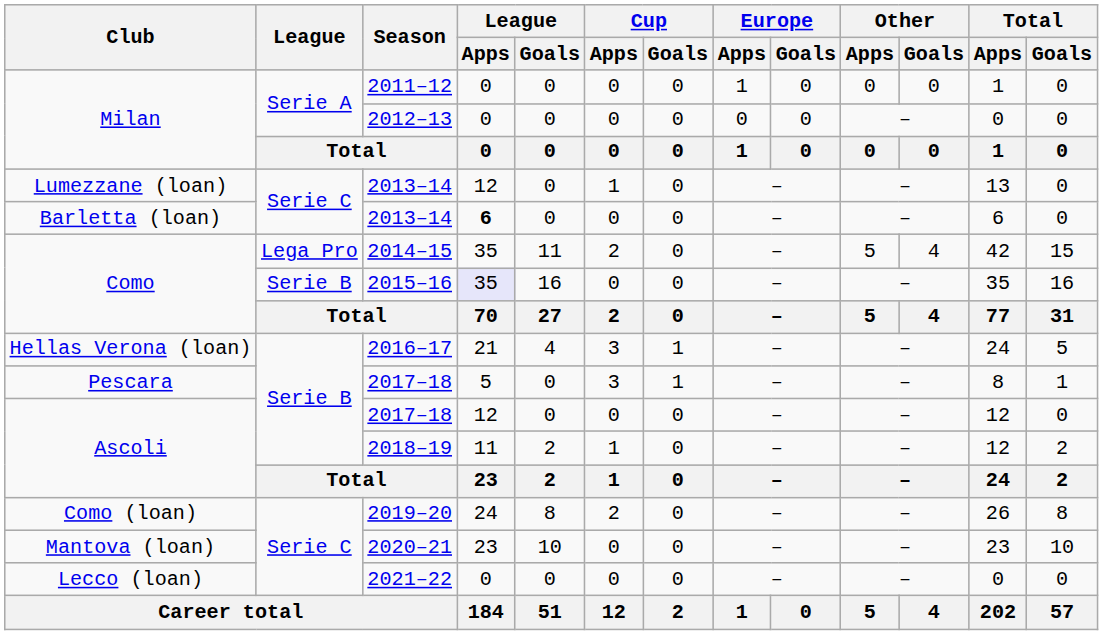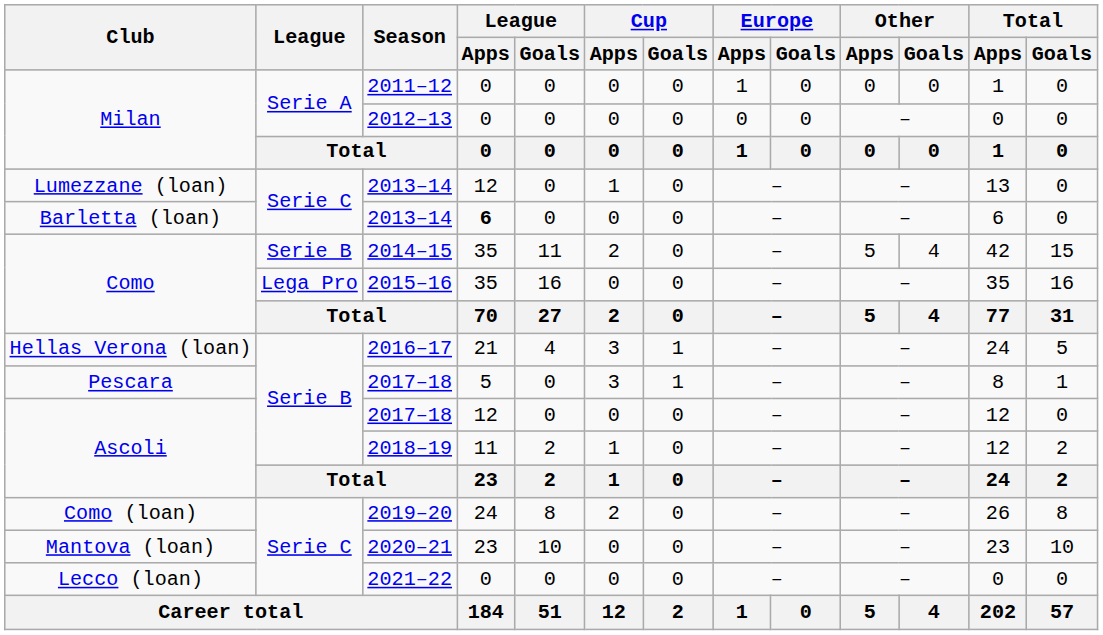 <table class="wikitable" style="text-align: center;">
 <tr>
 <th rowspan="2">Club</th>
 <th rowspan="2">League</th>
 <th rowspan="2">Season</th>
 <th colspan="2">League</th>
 <th colspan="2"><a href='#'>Cup</a></th>
 <th colspan="2"><a href='#'>Europe</a></th>
 <th colspan="2">Other</th>
 <th colspan="2">Total</th>
 </tr>
 <tr>
 <th>Apps</th>
 <th>Goals</th>
 <th>Apps</th>
 <th>Goals</th>
 <th>Apps</th>
 <th>Goals</th>
 <th>Apps</th>
 <th>Goals</th>
 <th>Apps</th>
 <th>Goals</th>
 </tr>
 <tr>
 <td rowspan=3><a href='#'>Milan</a></td>
 <td rowspan=2><a href='#'>Serie A</a></td>
 <td><a href='#'>2011–12</a></td>
 <td>0</td>
 <td>0</td>
 <td>0</td>
 <td>0</td>
 <td>1</td>
 <td>0</td>
 <td>0</td>
 <td>0</td>
 <td>1</td>
 <td>0</td>
 </tr>
 <tr>
 <td><a href='#'>2012–13</a></td>
 <td>0</td>
 <td>0</td>
 <td>0</td>
 <td>0</td>
 <td>0</td>
 <td>0</td>
 <td colspan=2>–</td>
 <td>0</td>
 <td>0</td>
 </tr>
 <tr>
 <th colspan=2>Total</th>
 <th>0</th>
 <th>0</th>
 <th>0</th>
 <th>0</th>
 <th>1</th>
 <th>0</th>
 <th>0</th>
 <th>0</th>
 <th>1</th>
 <th>0</th>
 </tr>
 <tr>
 <td><a href='#'>Lumezzane</a> (loan)</td>
 <td rowspan=2><a href='#'>Serie C</a></td>
 <td><a href='#'>2013–14</a></td>
 <td>12</td>
 <td>0</td>
 <td>1</td>
 <td>0</td>
 <td colspan=2>–</td>
 <td colspan=2>–</td>
 <td>13</td>
 <td>0</td>
 </tr>
 <tr>
 <td><a href='#'>Barletta</a> (loan)</td>
 <td><a href='#'>2013–14</a></td>
 <td><strong>6</strong></td>
 <td>0</td>
 <td>0</td>
 <td>0</td>
 <td colspan=2>–</td>
 <td colspan=2>–</td>
 <td>6</td>
 <td>0</td>
 </tr>
 <tr>
 <td rowspan=3><a href='#'>Como</a></td>
-<td><a href='#'>Lega Pro</a></td>
+<td><a href='#'>Serie B</a></td>
 <td><a href='#'>2014–15</a></td>
 <td>35</td>
 <td>11</td>
 <td>2</td>
 <td>0</td>
 <td colspan=2>–</td>
 <td>5</td>
 <td>4</td>
 <td>42</td>
 <td>15</td>
 </tr>
 <tr>
-<td><a href='#'>Serie B</a></td>
+<td><a href='#'>Lega Pro</a></td>
 <td><a href='#'>2015–16</a></td>
-<td style="background: lavender;">35</td>
+<td>35</td>
 <td>16</td>
 <td>0</td>
 <td>0</td>
 <td colspan=2>–</td>
 <td colspan=2>–</td>
 <td>35</td>
 <td>16</td>
 </tr>
 <tr>
 <th colspan=2>Total</th>
 <th>70</th>
 <th>27</th>
 <th>2</th>
 <th>0</th>
 <th colspan=2>–</th>
 <th>5</th>
 <th>4</th>
 <th>77</th>
 <th>31</th>
 </tr>
 <tr>
 <td><a href='#'>Hellas Verona</a> (loan)</td>
 <td rowspan=4><a href='#'>Serie B</a></td>
 <td><a href='#'>2016–17</a></td>
 <td>21</td>
 <td>4</td>
 <td>3</td>
 <td>1</td>
 <td colspan=2>–</td>
 <td colspan=2>–</td>
 <td>24</td>
 <td>5</td>
 </tr>
 <tr>
 <td><a href='#'>Pescara</a></td>
 <td><a href='#'>2017–18</a></td>
 <td>5</td>
 <td>0</td>
 <td>3</td>
 <td>1</td>
 <td colspan=2>–</td>
 <td colspan=2>–</td>
 <td>8</td>
 <td>1</td>
 </tr>
 <tr>
 <td rowspan="3"><a href='#'>Ascoli</a></td>
 <td><a href='#'>2017–18</a></td>
 <td>12</td>
 <td>0</td>
 <td>0</td>
 <td>0</td>
 <td colspan=2>–</td>
 <td colspan=2>–</td>
 <td>12</td>
 <td>0</td>
 </tr>
 <tr>
 <td><a href='#'>2018–19</a></td>
 <td>11</td>
 <td>2</td>
 <td>1</td>
 <td>0</td>
 <td colspan=2>–</td>
 <td colspan=2>–</td>
 <td>12</td>
 <td>2</td>
 </tr>
 <tr>
 <th colspan=2>Total</th>
 <th>23</th>
 <th>2</th>
 <th>1</th>
 <th>0</th>
 <th colspan=2>–</th>
 <th colspan=2>–</th>
 <th>24</th>
 <th>2</th>
 </tr>
 <tr>
 <td><a href='#'>Como</a> (loan)</td>
 <td rowspan="3"><a href='#'>Serie C</a></td>
 <td><a href='#'>2019–20</a></td>
 <td>24</td>
 <td>8</td>
 <td>2</td>
 <td>0</td>
 <td colspan=2>–</td>
 <td colspan=2>–</td>
 <td>26</td>
 <td>8</td>
 </tr>
 <tr>
 <td><a href='#'>Mantova</a> (loan)</td>
 <td><a href='#'>2020–21</a></td>
 <td>23</td>
 <td>10</td>
 <td>0</td>
 <td>0</td>
 <td colspan=2>–</td>
 <td colspan=2>–</td>
 <td>23</td>
 <td>10</td>
 </tr>
 <tr>
 <td><a href='#'>Lecco</a> (loan)</td>
 <td><a href='#'>2021–22</a></td>
 <td>0</td>
 <td>0</td>
 <td>0</td>
 <td>0</td>
 <td colspan=2>–</td>
 <td colspan=2>–</td>
 <td>0</td>
 <td>0</td>
 </tr>
 <tr>
 <th colspan=3>Career total</th>
 <th>184</th>
 <th>51</th>
 <th>12</th>
 <th>2</th>
 <th>1</th>
 <th>0</th>
 <th>5</th>
 <th>4</th>
 <th>202</th>
 <th>57</th>
 </tr>
 </table>
